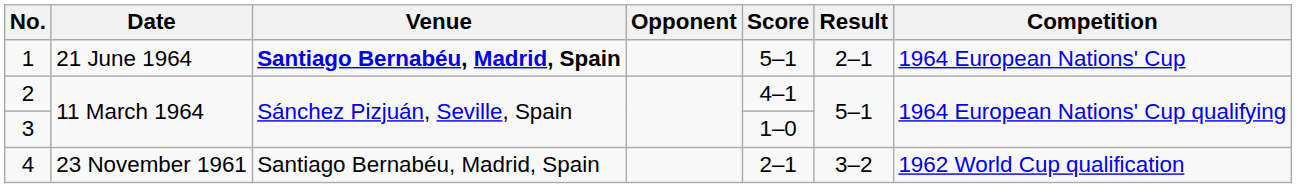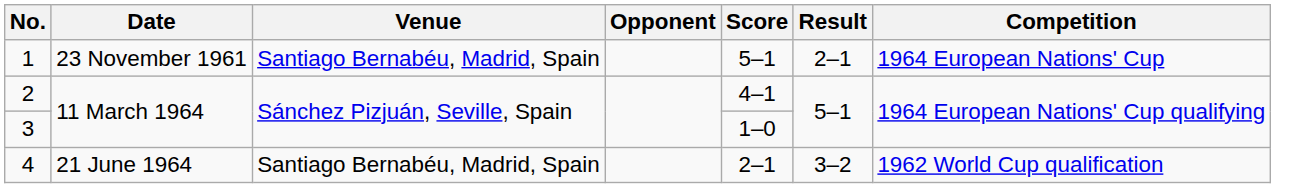 <table class="wikitable sortable">
 <tr>
 <th scope="col">No.</th>
 <th scope="col">Date</th>
 <th scope="col">Venue</th>
 <th scope="col">Opponent</th>
 <th scope="col">Score</th>
 <th scope="col">Result</th>
 <th scope="col">Competition</th>
 </tr>
 <tr>
 <td style="text-align:center">1</td>
-<td>21 June 1964</td>
-<td><strong><a href='#'>Santiago Bernabéu</a>, <a href='#'>Madrid</a>, Spain</strong></td>
+<td>23 November 1961</td>
+<td><a href='#'>Santiago Bernabéu</a>, <a href='#'>Madrid</a>, Spain</td>
 <td></td>
 <td style="text-align:center">5–1</td>
 <td style="text-align:center">2–1</td>
 <td><a href='#'>1964 European Nations' Cup</a></td>
 </tr>
 <tr>
 <td style="text-align:center">2</td>
 <td rowspan="2">11 March 1964</td>
 <td rowspan="2"><a href='#'>Sánchez Pizjuán</a>, <a href='#'>Seville</a>, Spain</td>
 <td rowspan="2"></td>
 <td style="text-align:center">4–1</td>
 <td rowspan="2" style="text-align:center">5–1</td>
 <td rowspan="2"><a href='#'>1964 European Nations' Cup qualifying</a></td>
 </tr>
 <tr>
 <td style="text-align:center">3</td>
 <td style="text-align:center">1–0</td>
 </tr>
 <tr>
 <td style="text-align:center">4</td>
-<td>23 November 1961</td>
+<td>21 June 1964</td>
 <td>Santiago Bernabéu, Madrid, Spain</td>
 <td></td>
 <td style="text-align:center">2–1</td>
 <td style="text-align:center">3–2</td>
 <td><a href='#'>1962 World Cup qualification</a></td>
 </tr>
 </table>
